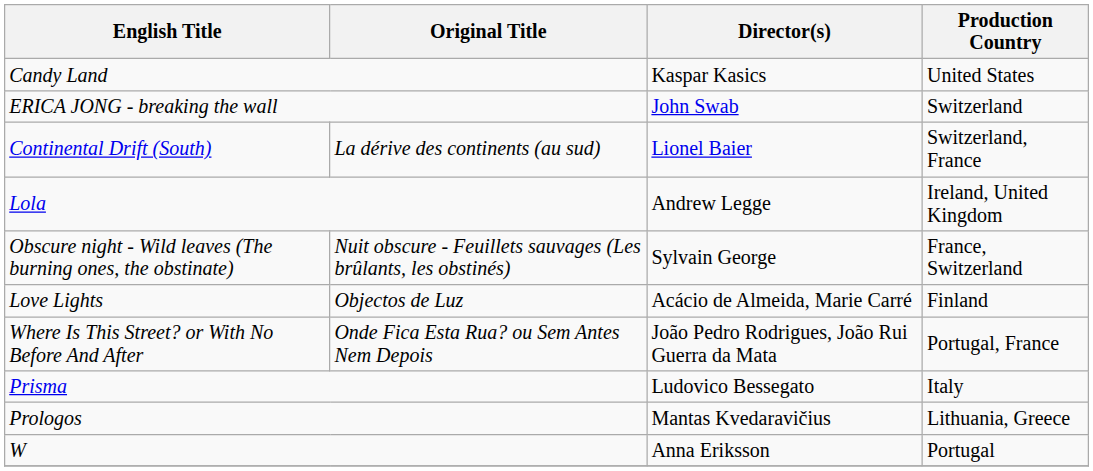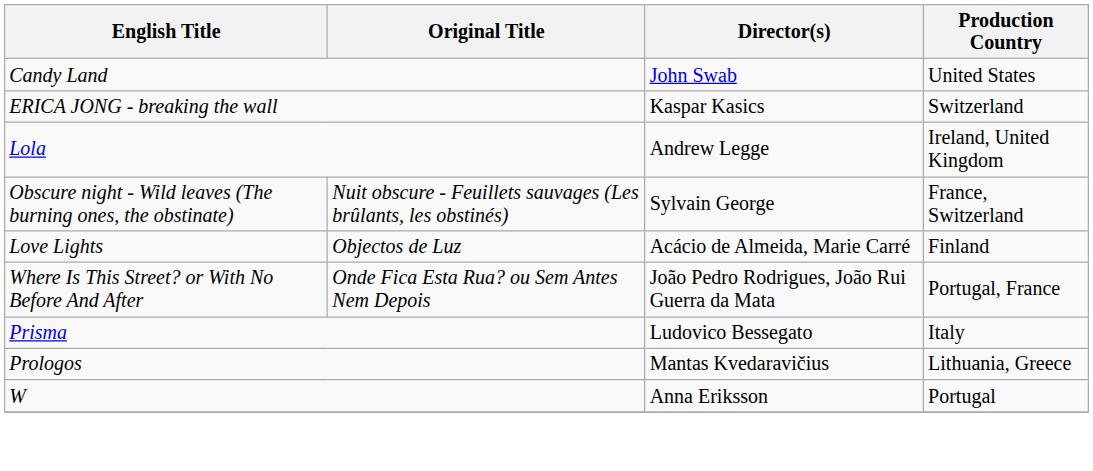 <table class="wikitable sortable">
 <tr>
 <th>English Title</th>
 <th>Original Title</th>
 <th>Director(s)</th>
 <th>Production Country</th>
 </tr>
 <tr>
 <td colspan=2><em>Candy Land</em></td>
-<td>Kaspar Kasics</td>
+<td><a href='#'>John Swab</a></td>
 <td>United States</td>
 </tr>
 <tr>
 <td colspan=2><em>ERICA JONG - breaking the wall</em></td>
-<td><a href='#'>John Swab</a></td>
+<td>Kaspar Kasics</td>
 <td>Switzerland</td>
-</tr>
-<tr>
-<td><em><a href='#'>Continental Drift (South)</a></em></td>
-<td><em>La dérive des continents (au sud)</em></td>
-<td><a href='#'>Lionel Baier</a></td>
-<td>Switzerland, France</td>
 </tr>
 <tr>
 <td colspan=2><em><a href='#'>Lola</a></em></td>
 <td>Andrew Legge</td>
 <td>Ireland, United Kingdom</td>
 </tr>
 <tr>
 <td><em>Obscure night - Wild leaves (The burning ones, the obstinate)</em></td>
 <td><em>Nuit obscure - Feuillets sauvages (Les brûlants, les obstinés)</em></td>
 <td>Sylvain George</td>
 <td>France, Switzerland</td>
 </tr>
 <tr>
 <td><em>Love Lights</em></td>
 <td><em>Objectos de Luz</em></td>
 <td>Acácio de Almeida, Marie Carré</td>
 <td>Finland</td>
 </tr>
 <tr>
 <td><em>Where Is This Street? or With No Before And After</em></td>
 <td><em>Onde Fica Esta Rua? ou Sem Antes Nem Depois</em></td>
 <td>João Pedro Rodrigues, João Rui Guerra da Mata</td>
 <td>Portugal, France</td>
 </tr>
 <tr>
 <td colspan=2><em><a href='#'>Prisma</a></em></td>
 <td>Ludovico Bessegato</td>
 <td>Italy</td>
 </tr>
 <tr>
 <td colspan=2><em>Prologos</em></td>
 <td>Mantas Kvedaravičius</td>
 <td>Lithuania, Greece</td>
 </tr>
 <tr>
 <td colspan=2><em>W</em></td>
 <td>Anna Eriksson</td>
 <td>Portugal</td>
 </tr>
 <tr>
 </tr>
 </table>
